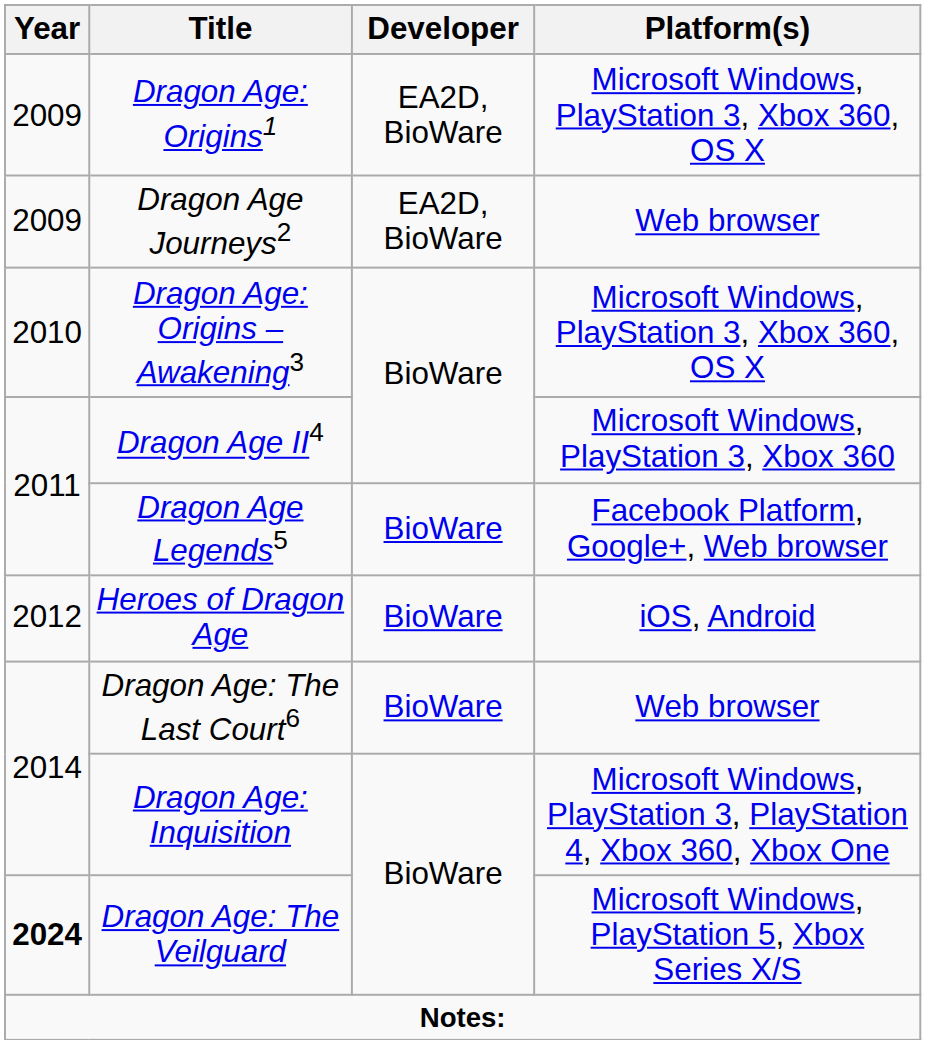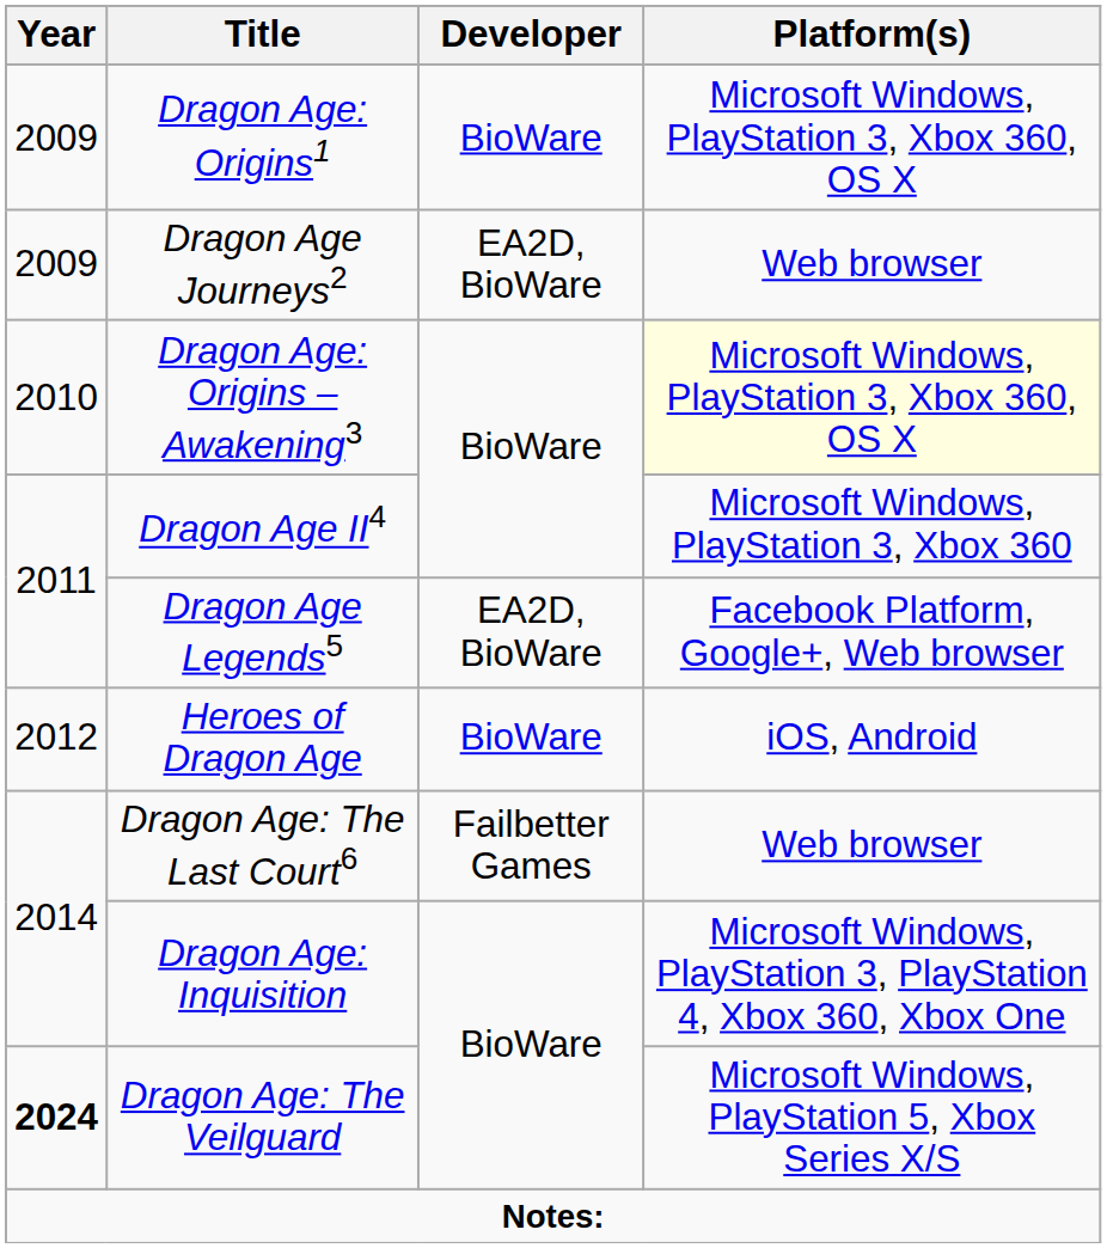 <table class="wikitable" style="text-align:center;width:75%;">
 <tr>
 <th>Year</th>
 <th>Title</th>
 <th>Developer</th>
 <th>Platform(s)</th>
 </tr>
 <tr>
 <td>2009</td>
 <td><em><a href='#'>Dragon Age: Origins</a><sup>1</sup></em></td>
-<td>EA2D, BioWare</td>
+<td><a href='#'>BioWare</a></td>
 <td><a href='#'>Microsoft Windows</a>, <a href='#'>PlayStation 3</a>, <a href='#'>Xbox 360</a>, <a href='#'>OS X</a></td>
 </tr>
 <tr>
 <td>2009</td>
 <td><em>Dragon Age Journeys</em><sup>2</sup></td>
 <td>EA2D, BioWare</td>
 <td><a href='#'>Web browser</a></td>
 </tr>
 <tr>
 <td>2010</td>
 <td><em><a href='#'>Dragon Age: Origins – Awakening</a></em><sup>3</sup></td>
 <td rowspan="2">BioWare</td>
-<td><a href='#'>Microsoft Windows</a>, <a href='#'>PlayStation 3</a>, <a href='#'>Xbox 360</a>, <a href='#'>OS X</a></td>
+<td style="background: lightyellow;"><a href='#'>Microsoft Windows</a>, <a href='#'>PlayStation 3</a>, <a href='#'>Xbox 360</a>, <a href='#'>OS X</a></td>
 </tr>
 <tr>
 <td rowspan="2">2011</td>
 <td><em><a href='#'>Dragon Age II</a></em><sup>4</sup></td>
 <td><a href='#'>Microsoft Windows</a>, <a href='#'>PlayStation 3</a>, <a href='#'>Xbox 360</a></td>
 </tr>
 <tr>
 <td><em><a href='#'>Dragon Age Legends</a></em><sup>5</sup></td>
-<td><a href='#'>BioWare</a></td>
+<td>EA2D, BioWare</td>
 <td><a href='#'>Facebook Platform</a>, <a href='#'>Google+</a>, <a href='#'>Web browser</a></td>
 </tr>
 <tr>
 <td>2012</td>
 <td><em><a href='#'>Heroes of Dragon Age</a></em></td>
 <td><a href='#'>BioWare</a></td>
 <td><a href='#'>iOS</a>, <a href='#'>Android</a></td>
 </tr>
 <tr>
 <td rowspan="2">2014</td>
 <td><em>Dragon Age: The Last Court</em><sup>6</sup></td>
-<td><a href='#'>BioWare</a></td>
+<td>Failbetter Games</td>
 <td><a href='#'>Web browser</a></td>
 </tr>
 <tr>
 <td><em><a href='#'>Dragon Age: Inquisition</a></em></td>
 <td rowspan="2">BioWare</td>
 <td><a href='#'>Microsoft Windows</a>, <a href='#'>PlayStation 3</a>, <a href='#'>PlayStation 4</a>, <a href='#'>Xbox 360</a>, <a href='#'>Xbox One</a></td>
 </tr>
 <tr>
 <td><strong>2024</strong></td>
 <td><em><a href='#'>Dragon Age: The Veilguard</a></em></td>
 <td><a href='#'>Microsoft Windows</a>, <a href='#'>PlayStation 5</a>, <a href='#'>Xbox Series X/S</a></td>
 </tr>
 <tr>
 <td colspan="4" style="font-size:88%"><strong>Notes:</strong><br></td>
 </tr>
 </table>
